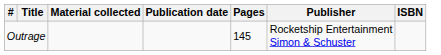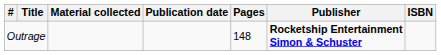 <table class="wikitable sortable">
 <tr>
 <th scope="col" class="unsortable">#</th>
 <th scope="col">Title</th>
 <th scope="col">Material collected</th>
 <th scope="col">Publication date</th>
 <th scope="col">Pages</th>
 <th scope="col">Publisher</th>
 <th scope="col" class="unsortable">ISBN</th>
 </tr>
 <tr>
 <td colspan="2"><em>Outrage</em></td>
 <td></td>
 <td></td>
-<td>145</td>
-<td>Rocketship Entertainment<br><a href='#'>Simon & Schuster</a></td>
+<td>148</td>
+<td><strong>Rocketship Entertainment<br><a href='#'>Simon & Schuster</a></strong></td>
 <td></td>
 </tr>
 </table>
